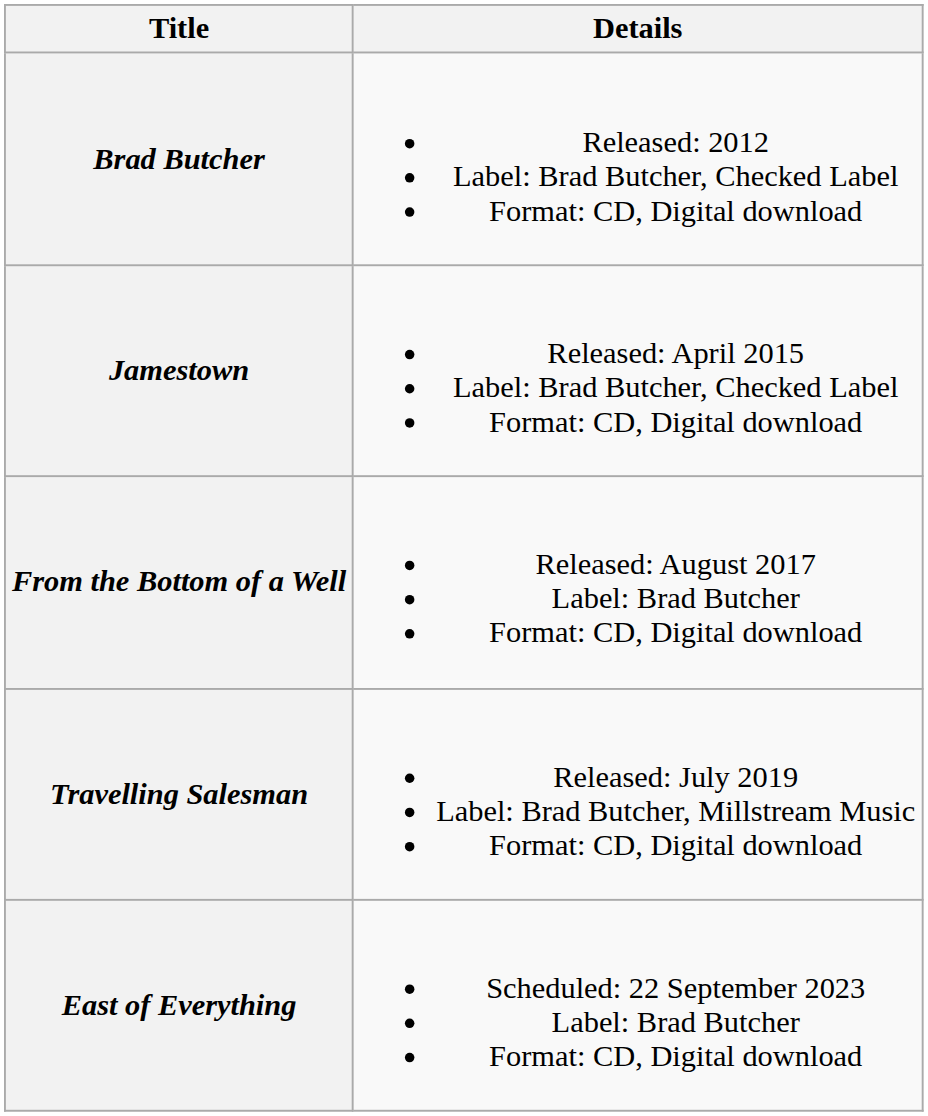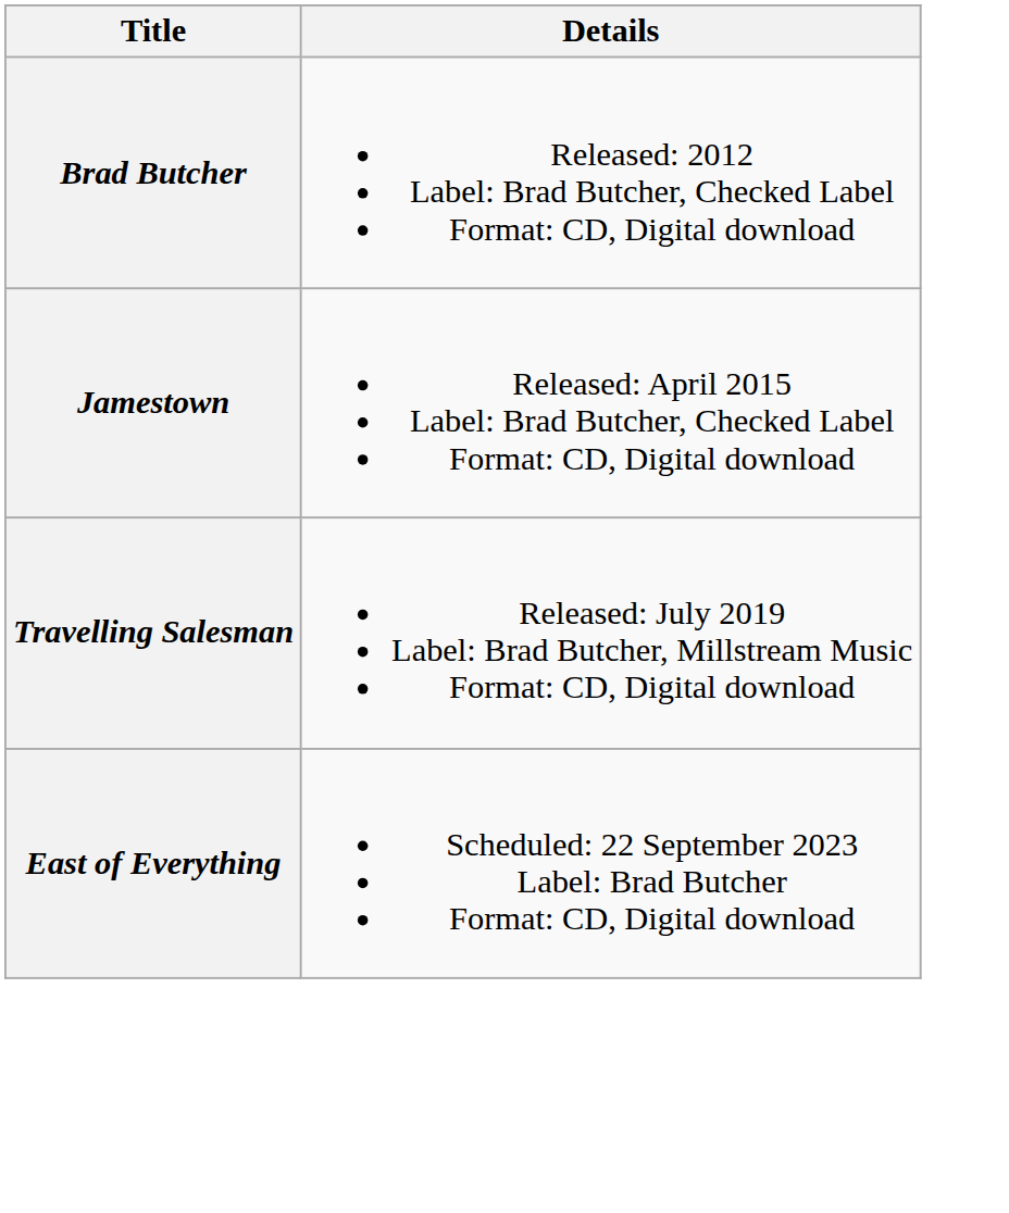 <table class="wikitable plainrowheaders" style="text-align:center;" border="1">
 <tr>
 <th>Title</th>
 <th>Details</th>
 </tr>
 <tr>
 <th scope="row"><em>Brad Butcher</em></th>
 <td><br><ul><li>Released: 2012</li><li>Label: Brad Butcher, Checked Label</li><li>Format: CD, Digital download</li></ul></td>
 </tr>
 <tr>
 <th scope="row"><em>Jamestown</em></th>
 <td><br><ul><li>Released: April 2015</li><li>Label: Brad Butcher, Checked Label</li><li>Format: CD, Digital download</li></ul></td>
 </tr>
 <tr>
-<th scope="row"><em>From the Bottom of a Well</em></th>
-<td><br><ul><li>Released: August 2017</li><li>Label: Brad Butcher</li><li>Format: CD, Digital download</li></ul></td>
-</tr>
-<tr>
 <th scope="row"><em>Travelling Salesman</em></th>
 <td><br><ul><li>Released: July 2019</li><li>Label: Brad Butcher, Millstream Music</li><li>Format: CD, Digital download</li></ul></td>
 </tr>
 <tr>
 <th scope="row"><em>East of Everything</em></th>
 <td><br><ul><li>Scheduled: 22 September 2023</li><li>Label: Brad Butcher</li><li>Format: CD, Digital download</li></ul></td>
 </tr>
 </table>
